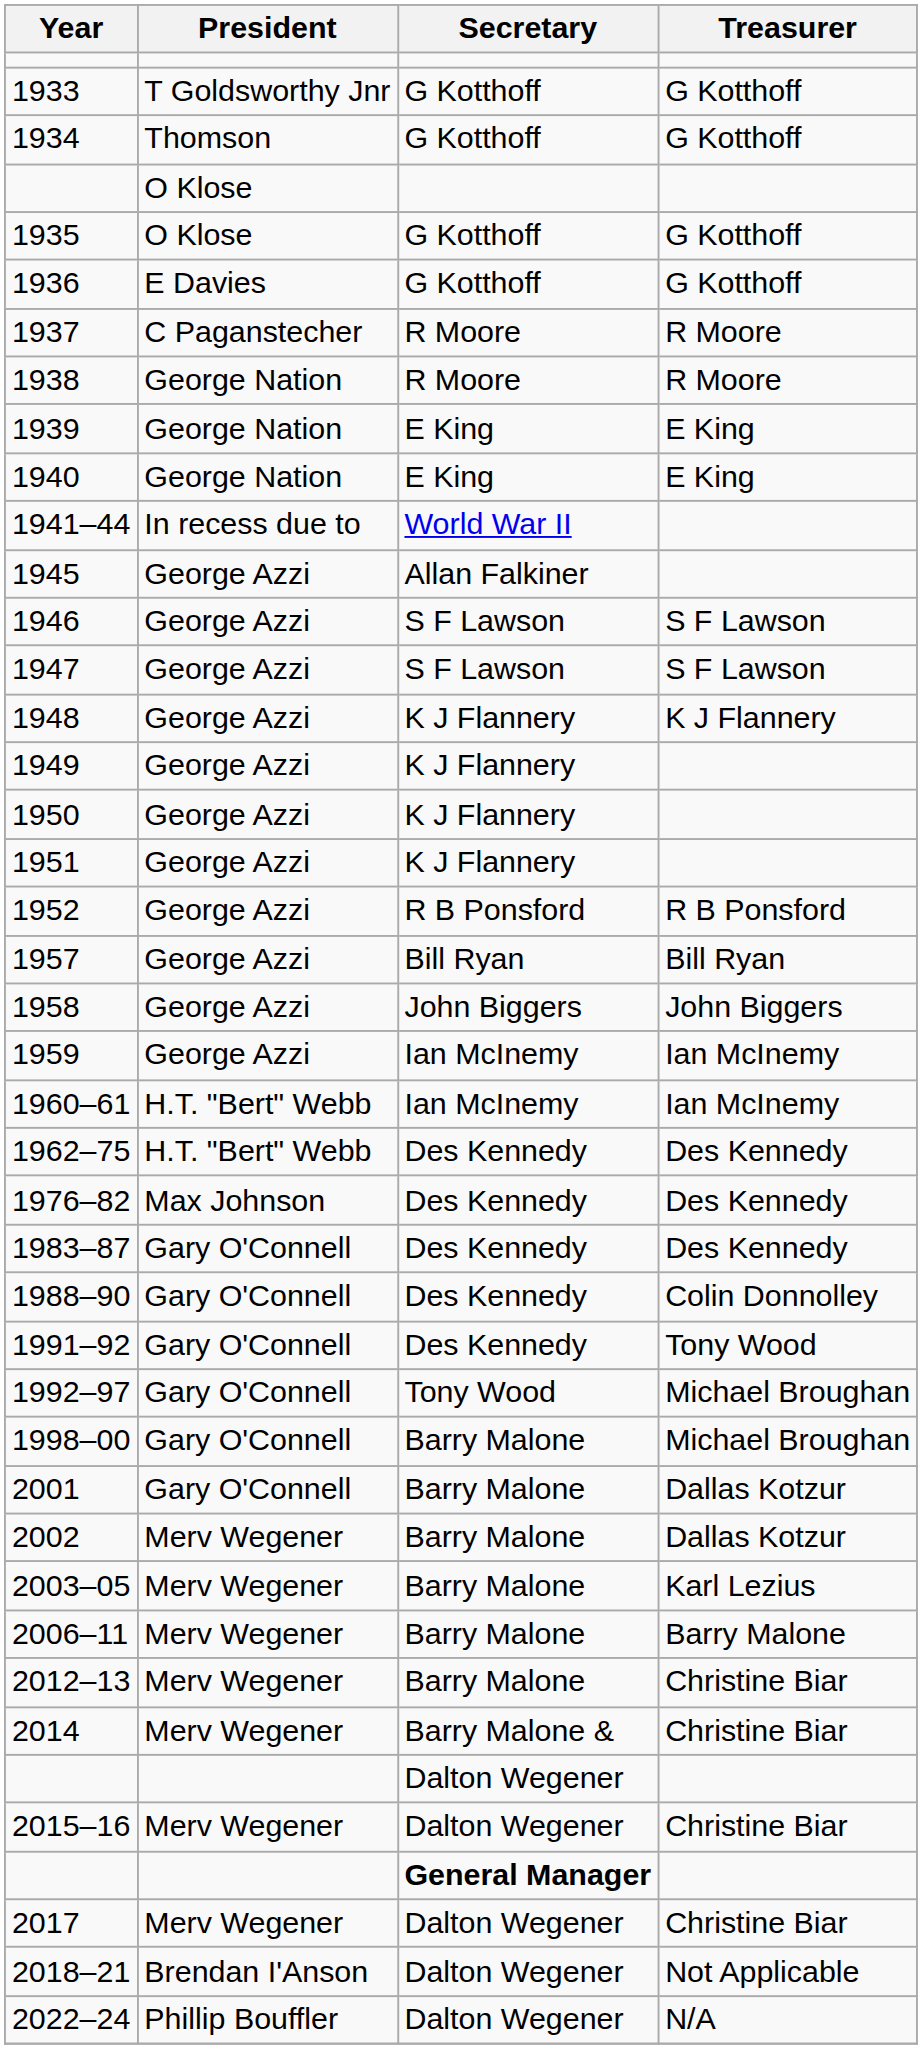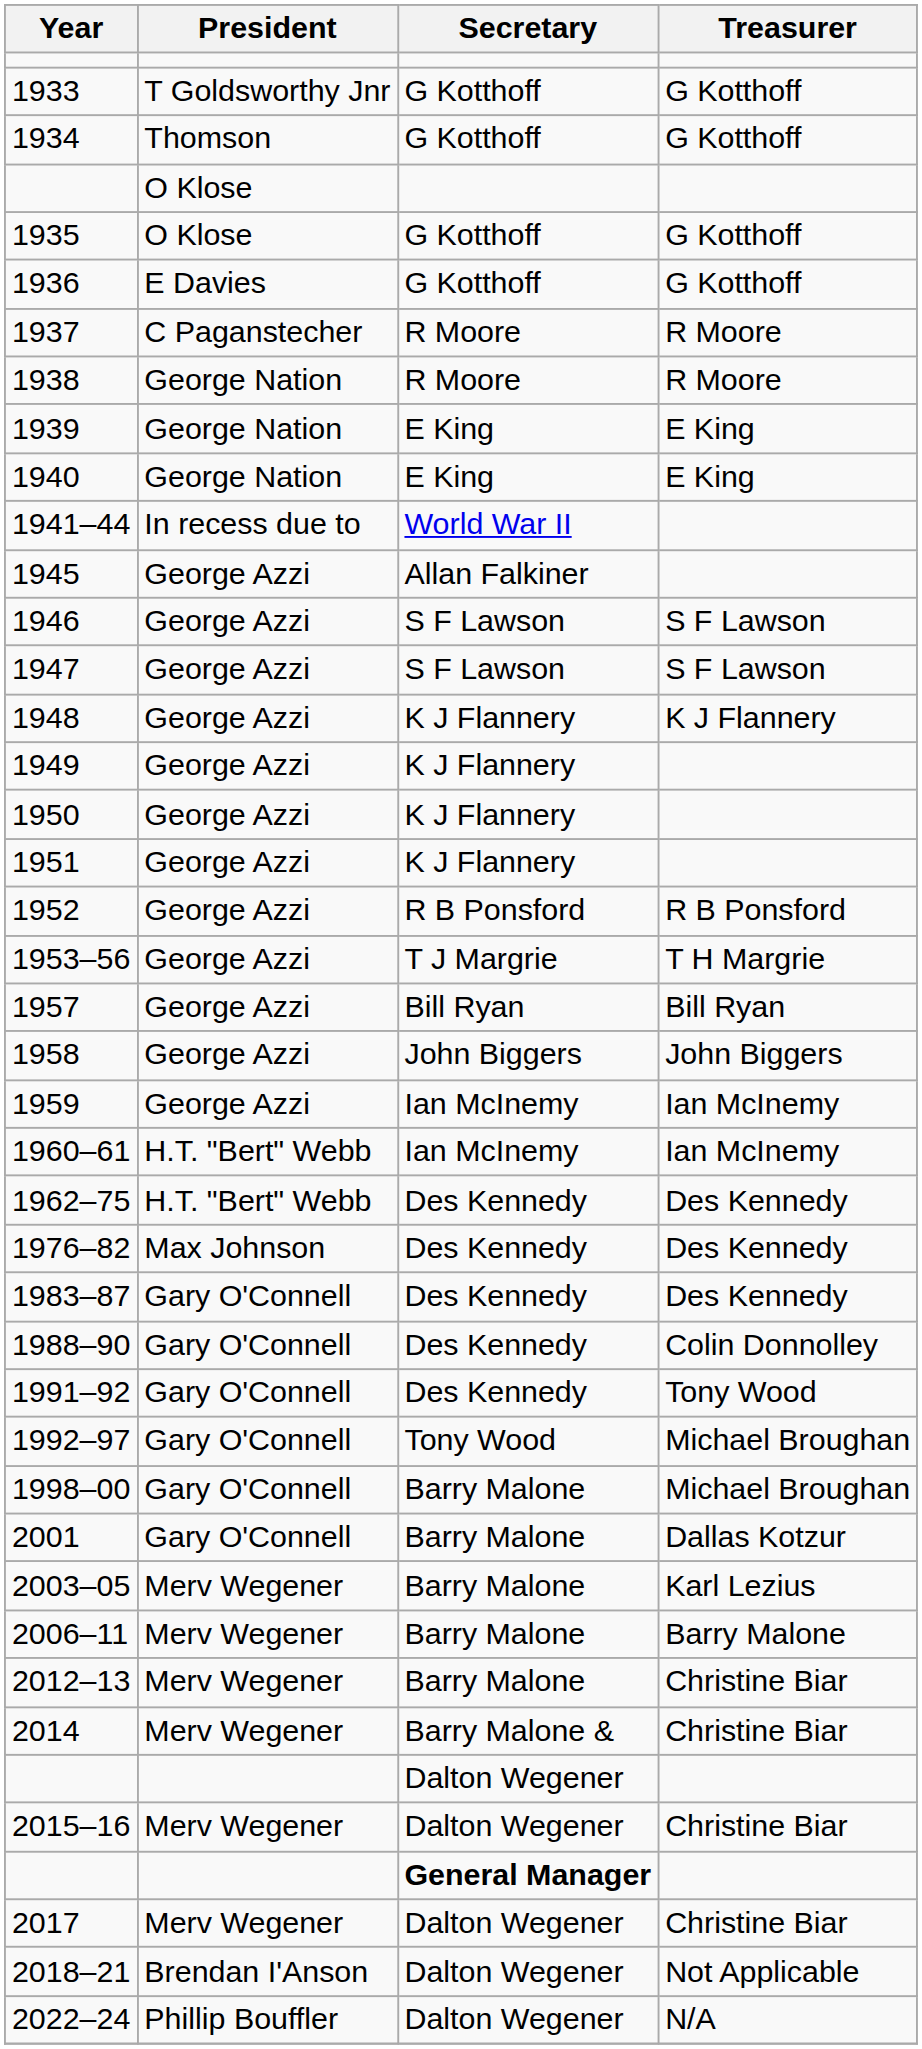 <table class="wikitable collapsible collapsed">
 <tr>
 <th>Year</th>
 <th>President</th>
 <th>Secretary</th>
 <th>Treasurer</th>
 </tr>
 <tr>
 <td></td>
 <td></td>
 <td></td>
 <td></td>
 </tr>
 <tr>
 <td>1933</td>
 <td>T Goldsworthy Jnr</td>
 <td>G Kotthoff</td>
 <td>G Kotthoff</td>
 </tr>
 <tr>
 <td>1934</td>
 <td>Thomson</td>
 <td>G Kotthoff</td>
 <td>G Kotthoff</td>
 </tr>
 <tr>
 <td></td>
 <td>O Klose</td>
 <td></td>
 <td></td>
 </tr>
 <tr>
 <td>1935</td>
 <td>O Klose</td>
 <td>G Kotthoff</td>
 <td>G Kotthoff</td>
 </tr>
 <tr>
 <td>1936</td>
 <td>E Davies</td>
 <td>G Kotthoff</td>
 <td>G Kotthoff</td>
 </tr>
 <tr>
 <td>1937</td>
 <td>C Paganstecher</td>
 <td>R Moore</td>
 <td>R Moore</td>
 </tr>
 <tr>
 <td>1938</td>
 <td>George Nation</td>
 <td>R Moore</td>
 <td>R Moore</td>
 </tr>
 <tr>
 <td>1939</td>
 <td>George Nation</td>
 <td>E King</td>
 <td>E King</td>
 </tr>
 <tr>
 <td>1940</td>
 <td>George Nation</td>
 <td>E King</td>
 <td>E King</td>
 </tr>
 <tr>
 <td>1941–44</td>
 <td>In recess due to</td>
 <td><a href='#'>World War II</a></td>
 <td></td>
 </tr>
 <tr>
 <td>1945</td>
 <td>George Azzi</td>
 <td>Allan Falkiner</td>
 <td></td>
 </tr>
 <tr>
 <td>1946</td>
 <td>George Azzi</td>
 <td>S F Lawson</td>
 <td>S F Lawson</td>
 </tr>
 <tr>
 <td>1947</td>
 <td>George Azzi</td>
 <td>S F Lawson</td>
 <td>S F Lawson</td>
 </tr>
 <tr>
 <td>1948</td>
 <td>George Azzi</td>
 <td>K J Flannery</td>
 <td>K J Flannery</td>
 </tr>
 <tr>
 <td>1949</td>
 <td>George Azzi</td>
 <td>K J Flannery</td>
 <td></td>
 </tr>
 <tr>
 <td>1950</td>
 <td>George Azzi</td>
 <td>K J Flannery</td>
 <td></td>
 </tr>
 <tr>
 <td>1951</td>
 <td>George Azzi</td>
 <td>K J Flannery</td>
 <td></td>
 </tr>
 <tr>
 <td>1952</td>
 <td>George Azzi</td>
 <td>R B Ponsford</td>
 <td>R B Ponsford</td>
 </tr>
 <tr>
+<td>1953–56</td>
+<td>George Azzi</td>
+<td>T J Margrie</td>
+<td>T H Margrie</td>
+</tr>
+<tr>
 <td>1957</td>
 <td>George Azzi</td>
 <td>Bill Ryan</td>
 <td>Bill Ryan</td>
 </tr>
 <tr>
 <td>1958</td>
 <td>George Azzi</td>
 <td>John Biggers</td>
 <td>John Biggers</td>
 </tr>
 <tr>
 <td>1959</td>
 <td>George Azzi</td>
 <td>Ian McInemy</td>
 <td>Ian McInemy</td>
 </tr>
 <tr>
 <td>1960–61</td>
 <td>H.T. "Bert" Webb</td>
 <td>Ian McInemy</td>
 <td>Ian McInemy</td>
 </tr>
 <tr>
 <td>1962–75</td>
 <td>H.T. "Bert" Webb</td>
 <td>Des Kennedy</td>
 <td>Des Kennedy</td>
 </tr>
 <tr>
 <td>1976–82</td>
 <td>Max Johnson</td>
 <td>Des Kennedy</td>
 <td>Des Kennedy</td>
 </tr>
 <tr>
 <td>1983–87</td>
 <td>Gary O'Connell</td>
 <td>Des Kennedy</td>
 <td>Des Kennedy</td>
 </tr>
 <tr>
 <td>1988–90</td>
 <td>Gary O'Connell</td>
 <td>Des Kennedy</td>
 <td>Colin Donnolley</td>
 </tr>
 <tr>
 <td>1991–92</td>
 <td>Gary O'Connell</td>
 <td>Des Kennedy</td>
 <td>Tony Wood</td>
 </tr>
 <tr>
 <td>1992–97</td>
 <td>Gary O'Connell</td>
 <td>Tony Wood</td>
 <td>Michael Broughan</td>
 </tr>
 <tr>
 <td>1998–00</td>
 <td>Gary O'Connell</td>
 <td>Barry Malone</td>
 <td>Michael Broughan</td>
 </tr>
 <tr>
 <td>2001</td>
 <td>Gary O'Connell</td>
 <td>Barry Malone</td>
 <td>Dallas Kotzur</td>
 </tr>
 <tr>
-<td>2002</td>
-<td>Merv Wegener</td>
-<td>Barry Malone</td>
-<td>Dallas Kotzur</td>
-</tr>
-<tr>
 <td>2003–05</td>
 <td>Merv Wegener</td>
 <td>Barry Malone</td>
 <td>Karl Lezius</td>
 </tr>
 <tr>
 <td>2006–11</td>
 <td>Merv Wegener</td>
 <td>Barry Malone</td>
 <td>Barry Malone</td>
 </tr>
 <tr>
 <td>2012–13</td>
 <td>Merv Wegener</td>
 <td>Barry Malone</td>
 <td>Christine Biar</td>
 </tr>
 <tr>
 <td>2014</td>
 <td>Merv Wegener</td>
 <td>Barry Malone &</td>
 <td>Christine Biar</td>
 </tr>
 <tr>
 <td></td>
 <td></td>
 <td>Dalton Wegener</td>
 <td></td>
 </tr>
 <tr>
 <td>2015–16</td>
 <td>Merv Wegener</td>
 <td>Dalton Wegener</td>
 <td>Christine Biar</td>
 </tr>
 <tr>
 <td></td>
 <td></td>
 <td><strong>General Manager</strong></td>
 <td></td>
 </tr>
 <tr>
 <td>2017</td>
 <td>Merv Wegener</td>
 <td>Dalton Wegener</td>
 <td>Christine Biar</td>
 </tr>
 <tr>
 <td>2018–21</td>
 <td>Brendan I'Anson</td>
 <td>Dalton Wegener</td>
 <td>Not Applicable</td>
 </tr>
 <tr>
 <td>2022–24</td>
 <td>Phillip Bouffler</td>
 <td>Dalton Wegener</td>
 <td>N/A</td>
 </tr>
 <tr>
 </tr>
 </table>
